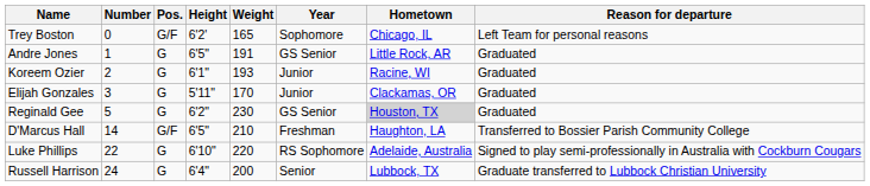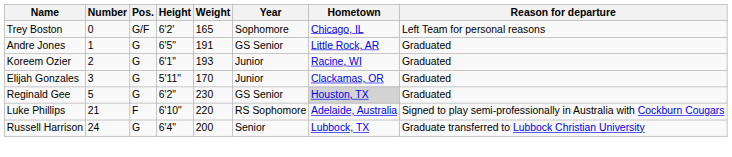 <table class="wikitable sortable" border="1">
 <tr>
 <th>Name</th>
 <th>Number</th>
 <th>Pos.</th>
 <th>Height</th>
 <th>Weight</th>
 <th>Year</th>
 <th>Hometown</th>
 <th class="wikitable">Reason for departure</th>
 </tr>
 <tr>
 <td>Trey Boston</td>
 <td>0</td>
 <td>G/F</td>
 <td>6'2'</td>
 <td>165</td>
 <td>Sophomore</td>
 <td><a href='#'>Chicago, IL</a></td>
 <td>Left Team for personal reasons</td>
 </tr>
 <tr>
 <td>Andre Jones</td>
 <td>1</td>
 <td>G</td>
 <td>6'5"</td>
 <td>191</td>
 <td>GS Senior</td>
 <td><a href='#'>Little Rock, AR</a></td>
 <td>Graduated</td>
 </tr>
 <tr>
 <td>Koreem Ozier</td>
 <td>2</td>
 <td>G</td>
 <td>6'1"</td>
 <td>193</td>
 <td>Junior</td>
 <td><a href='#'>Racine, WI</a></td>
 <td>Graduated</td>
 </tr>
 <tr>
 <td>Elijah Gonzales</td>
 <td>3</td>
 <td>G</td>
 <td>5'11"</td>
 <td>170</td>
 <td>Junior</td>
 <td><a href='#'>Clackamas, OR</a></td>
 <td>Graduated</td>
 </tr>
 <tr>
 <td>Reginald Gee</td>
 <td>5</td>
 <td>G</td>
 <td>6'2"</td>
 <td>230</td>
 <td>GS Senior</td>
 <td style="background: lightgrey;"><a href='#'>Houston, TX</a></td>
 <td>Graduated</td>
 </tr>
 <tr>
-<td>D'Marcus Hall</td>
-<td>14</td>
-<td>G/F</td>
-<td>6'5"</td>
-<td>210</td>
-<td>Freshman</td>
-<td><a href='#'>Haughton, LA</a></td>
-<td>Transferred to Bossier Parish Community College </td>
-</tr>
-<tr>
 <td>Luke Phillips</td>
-<td>22</td>
-<td>G</td>
+<td>21</td>
+<td>F</td>
 <td>6'10"</td>
 <td>220</td>
 <td>RS Sophomore</td>
 <td><a href='#'>Adelaide, Australia</a></td>
 <td>Signed to play semi-professionally in Australia with <a href='#'>Cockburn Cougars</a></td>
 </tr>
 <tr>
 <td>Russell Harrison</td>
 <td>24</td>
 <td>G</td>
 <td>6'4"</td>
 <td>200</td>
 <td>Senior</td>
 <td><a href='#'>Lubbock, TX</a></td>
 <td>Graduate transferred to <a href='#'>Lubbock Christian University</a></td>
 </tr>
 </table>
